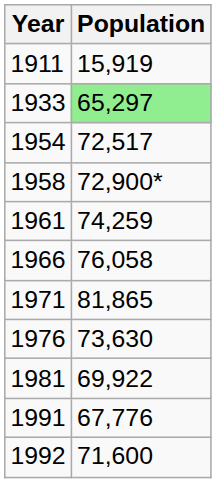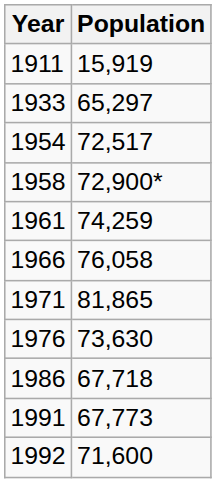 <table class="wikitable">
 <tr>
 <th>Year</th>
 <th>Population</th>
 </tr>
 <tr>
 <td>1911</td>
 <td>15,919</td>
 </tr>
 <tr>
 <td>1933</td>
-<td style="background: lightgreen;">65,297</td>
+<td>65,297</td>
 </tr>
 <tr>
 <td>1954</td>
 <td>72,517</td>
 </tr>
 <tr>
 <td>1958</td>
 <td>72,900*</td>
 </tr>
 <tr>
 <td>1961</td>
 <td>74,259</td>
 </tr>
 <tr>
 <td>1966</td>
 <td>76,058</td>
 </tr>
 <tr>
 <td>1971</td>
 <td>81,865</td>
 </tr>
 <tr>
 <td>1976</td>
 <td>73,630</td>
 </tr>
 <tr>
-<td>1981</td>
-<td>69,922</td>
+<td>1986</td>
+<td>67,718</td>
 </tr>
 <tr>
 <td>1991</td>
-<td>67,776</td>
+<td>67,773</td>
 </tr>
 <tr>
 <td>1992</td>
 <td>71,600</td>
 </tr>
 </table>
